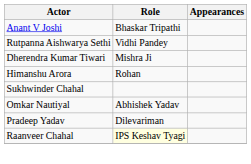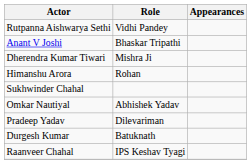 <table class="wikitable">
 <tr>
 <th rowspan="1">Actor</th>
 <th rowspan="1">Role</th>
 <th colspan="1">Appearances</th>
 </tr>
 <tr>
-<td><a href='#'>Anant V Joshi</a></td>
-<td>Bhaskar Tripathi</td>
+<td>Rutpanna Aishwarya Sethi</td>
+<td>Vidhi Pandey</td>
 <td></td>
 </tr>
 <tr>
-<td>Rutpanna Aishwarya Sethi</td>
-<td>Vidhi Pandey</td>
+<td><a href='#'>Anant V Joshi</a></td>
+<td>Bhaskar Tripathi</td>
 <td></td>
 </tr>
 <tr>
 <td>Dherendra Kumar Tiwari</td>
 <td>Mishra Ji</td>
 <td></td>
 </tr>
 <tr>
 <td>Himanshu Arora</td>
 <td>Rohan</td>
 <td></td>
 </tr>
 <tr>
 <td>Sukhwinder Chahal</td>
 <td></td>
 <td></td>
 </tr>
 <tr>
 <td>Omkar Nautiyal</td>
 <td>Abhishek Yadav</td>
 <td></td>
 </tr>
 <tr>
 <td>Pradeep Yadav</td>
 <td>Dilevariman</td>
 <td></td>
 </tr>
 <tr>
+<td>Durgesh Kumar</td>
+<td>Batuknath</td>
+<td></td>
+</tr>
+<tr>
 <td>Raanveer Chahal</td>
-<td style="background: lightyellow;">IPS Keshav Tyagi</td>
+<td>IPS Keshav Tyagi</td>
 <td></td>
 </tr>
 <tr>
 </tr>
 </table>
